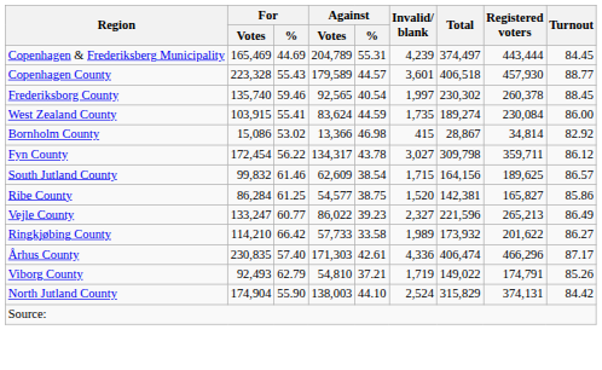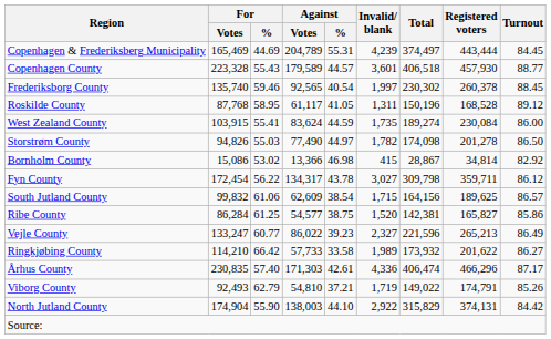 <table class="wikitable sortable" style=text-align:right>
 <tr>
 <th rowspan=2>Region</th>
 <th colspan=2>For</th>
 <th colspan=2>Against</th>
 <th rowspan=2>Invalid/<br>blank</th>
 <th rowspan=2>Total</th>
 <th rowspan=2>Registered<br>voters</th>
 <th rowspan=2>Turnout</th>
 </tr>
 <tr>
 <th>Votes</th>
 <th>%</th>
 <th>Votes</th>
 <th>%</th>
 </tr>
 <tr>
 <td align=left><a href='#'>Copenhagen</a> & <a href='#'>Frederiksberg Municipality</a></td>
 <td>165,469</td>
 <td>44.69</td>
 <td>204,789</td>
 <td>55.31</td>
 <td>4,239</td>
 <td>374,497</td>
 <td>443,444</td>
 <td>84.45</td>
 </tr>
 <tr>
 <td align=left><a href='#'>Copenhagen County</a></td>
 <td>223,328</td>
 <td>55.43</td>
 <td>179,589</td>
 <td>44.57</td>
 <td>3,601</td>
 <td>406,518</td>
 <td>457,930</td>
 <td>88.77</td>
 </tr>
 <tr>
 <td align=left><a href='#'>Frederiksborg County</a></td>
 <td>135,740</td>
 <td>59.46</td>
 <td>92,565</td>
 <td>40.54</td>
 <td>1,997</td>
 <td>230,302</td>
 <td>260,378</td>
 <td>88.45</td>
 </tr>
 <tr>
+<td align=left><a href='#'>Roskilde County</a></td>
+<td>87,768</td>
+<td>58.95</td>
+<td>61,117</td>
+<td>41.05</td>
+<td>1,311</td>
+<td>150,196</td>
+<td>168,528</td>
+<td>89.12</td>
+</tr>
+<tr>
 <td align=left><a href='#'>West Zealand County</a></td>
 <td>103,915</td>
 <td>55.41</td>
 <td>83,624</td>
 <td>44.59</td>
 <td>1,735</td>
 <td>189,274</td>
 <td>230,084</td>
 <td>86.00</td>
+</tr>
+<tr>
+<td align=left><a href='#'>Storstrøm County</a></td>
+<td>94,826</td>
+<td>55.03</td>
+<td>77,490</td>
+<td>44.97</td>
+<td>1,782</td>
+<td>174,098</td>
+<td>201,278</td>
+<td>86.50</td>
 </tr>
 <tr>
 <td align=left><a href='#'>Bornholm County</a></td>
 <td>15,086</td>
 <td>53.02</td>
 <td>13,366</td>
 <td>46.98</td>
 <td>415</td>
 <td>28,867</td>
 <td>34,814</td>
 <td>82.92</td>
 </tr>
 <tr>
 <td align=left><a href='#'>Fyn County</a></td>
 <td>172,454</td>
 <td>56.22</td>
 <td>134,317</td>
 <td>43.78</td>
 <td>3,027</td>
 <td>309,798</td>
 <td>359,711</td>
 <td>86.12</td>
 </tr>
 <tr>
 <td align=left><a href='#'>South Jutland County</a></td>
 <td>99,832</td>
-<td>61.46</td>
+<td>61.06</td>
 <td>62,609</td>
 <td>38.54</td>
 <td>1,715</td>
 <td>164,156</td>
 <td>189,625</td>
 <td>86.57</td>
 </tr>
 <tr>
 <td align=left><a href='#'>Ribe County</a></td>
 <td>86,284</td>
 <td>61.25</td>
 <td>54,577</td>
 <td>38.75</td>
 <td>1,520</td>
 <td>142,381</td>
 <td>165,827</td>
 <td>85.86</td>
 </tr>
 <tr>
 <td align=left><a href='#'>Vejle County</a></td>
 <td>133,247</td>
 <td>60.77</td>
 <td>86,022</td>
 <td>39.23</td>
 <td>2,327</td>
 <td>221,596</td>
 <td>265,213</td>
 <td>86.49</td>
 </tr>
 <tr>
 <td align=left><a href='#'>Ringkjøbing County</a></td>
 <td>114,210</td>
 <td>66.42</td>
 <td>57,733</td>
 <td>33.58</td>
 <td>1,989</td>
 <td>173,932</td>
 <td>201,622</td>
 <td>86.27</td>
 </tr>
 <tr>
 <td align=left><a href='#'>Århus County</a></td>
 <td>230,835</td>
 <td>57.40</td>
 <td>171,303</td>
 <td>42.61</td>
 <td>4,336</td>
 <td>406,474</td>
 <td>466,296</td>
 <td>87.17</td>
 </tr>
 <tr>
 <td align=left><a href='#'>Viborg County</a></td>
 <td>92,493</td>
 <td>62.79</td>
 <td>54,810</td>
 <td>37.21</td>
 <td>1,719</td>
 <td>149,022</td>
 <td>174,791</td>
 <td>85.26</td>
 </tr>
 <tr>
 <td align=left><a href='#'>North Jutland County</a></td>
 <td>174,904</td>
 <td>55.90</td>
 <td>138,003</td>
 <td>44.10</td>
-<td>2,524</td>
+<td>2,922</td>
 <td>315,829</td>
 <td>374,131</td>
 <td>84.42</td>
 </tr>
 <tr class=sortbottom>
 <td align=left colspan=9>Source: </td>
 </tr>
 </table>
